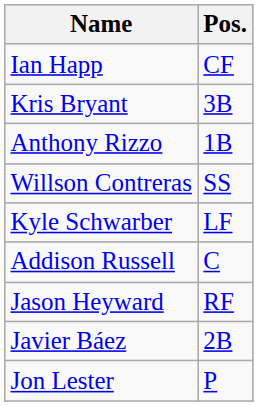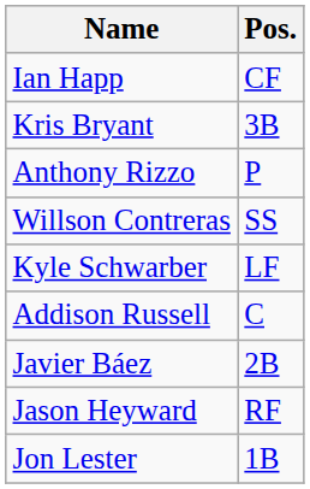 <table class="wikitable">
 <tr>
 <th>Name</th>
 <th>Pos.</th>
 </tr>
 <tr>
 <td><a href='#'>Ian Happ</a></td>
 <td><a href='#'>CF</a></td>
 </tr>
 <tr>
 <td><a href='#'>Kris Bryant</a></td>
 <td><a href='#'>3B</a></td>
 </tr>
 <tr>
 <td><a href='#'>Anthony Rizzo</a></td>
-<td><a href='#'>1B</a></td>
+<td><a href='#'>P</a></td>
 </tr>
 <tr>
 <td><a href='#'>Willson Contreras</a></td>
 <td><a href='#'>SS</a></td>
 </tr>
 <tr>
 <td><a href='#'>Kyle Schwarber</a></td>
 <td><a href='#'>LF</a></td>
 </tr>
 <tr>
 <td><a href='#'>Addison Russell</a></td>
 <td><a href='#'>C</a></td>
 </tr>
 <tr>
+<td><a href='#'>Javier Báez</a></td>
+<td><a href='#'>2B</a></td>
+</tr>
+<tr>
 <td><a href='#'>Jason Heyward</a></td>
 <td><a href='#'>RF</a></td>
 </tr>
 <tr>
-<td><a href='#'>Javier Báez</a></td>
-<td><a href='#'>2B</a></td>
-</tr>
-<tr>
 <td><a href='#'>Jon Lester</a></td>
-<td><a href='#'>P</a></td>
+<td><a href='#'>1B</a></td>
 </tr>
 </table>
